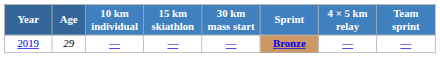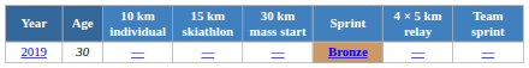 <table class="wikitable" style="font-size:95%; text-align:center; border:grey solid 1px; border-collapse:collapse; background:#ffffff;">
 <tr>
 <th style="background-color:#369; color:white; width:60px;"> Year </th>
 <th style="background-color:#369; color:white; width:40px;"> Age </th>
 <th style="background-color:#4180be; color:white; width:75px;"> 10 km <br> individual </th>
 <th style="background-color:#4180be; color:white; width:75px;"> 15 km <br> skiathlon </th>
 <th style="background-color:#4180be; color:white; width:75px;"> 30 km <br> mass start </th>
 <th style="background-color:#4180be; color:white; width:75px;"> Sprint </th>
 <th style="background-color:#4180be; color:white; width:75px;"> 4 × 5 km <br> relay </th>
 <th style="background-color:#4180be; color:white; width:75px;"> Team <br> sprint </th>
 </tr>
 <tr>
 <td><a href='#'>2019</a></td>
-<td><em>29</em></td>
+<td><em>30</em></td>
 <td><a href='#'>—</a></td>
 <td><a href='#'>—</a></td>
 <td><a href='#'>—</a></td>
 <td style="background:#c96;"><a href='#'><strong>Bronze</strong></a></td>
 <td><a href='#'>—</a></td>
 <td><a href='#'>—</a></td>
 </tr>
 </table>
